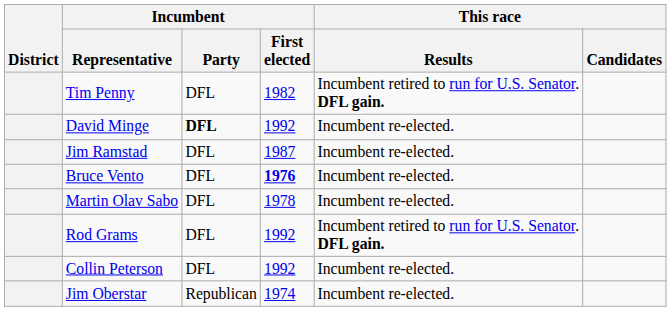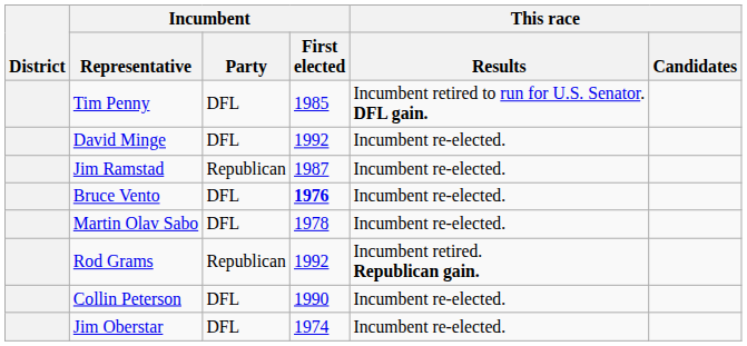 <table class=wikitable>
 <tr valign=bottom>
 <th rowspan=2>District</th>
 <th colspan=3>Incumbent</th>
 <th colspan=2>This race</th>
 </tr>
 <tr valign=bottom>
 <th>Representative</th>
 <th>Party</th>
 <th>First<br>elected</th>
 <th>Results</th>
 <th>Candidates</th>
 </tr>
 <tr>
 <th></th>
 <td><a href='#'>Tim Penny</a></td>
 <td>DFL</td>
-<td><a href='#'>1982</a></td>
+<td><a href='#'>1985</a></td>
 <td>Incumbent retired to <a href='#'>run for U.S. Senator</a>.<br><strong>DFL gain.</strong></td>
 <td nowrap></td>
 </tr>
 <tr>
 <th></th>
 <td><a href='#'>David Minge</a></td>
-<td><strong>DFL</strong></td>
+<td>DFL</td>
 <td><a href='#'>1992</a></td>
 <td>Incumbent re-elected.</td>
 <td nowrap></td>
 </tr>
 <tr>
 <th></th>
 <td><a href='#'>Jim Ramstad</a></td>
-<td>DFL</td>
+<td>Republican</td>
 <td><a href='#'>1987</a></td>
 <td>Incumbent re-elected.</td>
 <td nowrap></td>
 </tr>
 <tr>
 <th></th>
 <td><a href='#'>Bruce Vento</a></td>
 <td>DFL</td>
 <td><strong><a href='#'>1976</a></strong></td>
 <td>Incumbent re-elected.</td>
 <td nowrap></td>
 </tr>
 <tr>
 <th></th>
 <td><a href='#'>Martin Olav Sabo</a></td>
 <td>DFL</td>
 <td><a href='#'>1978</a></td>
 <td>Incumbent re-elected.</td>
 <td nowrap></td>
 </tr>
 <tr>
 <th></th>
 <td><a href='#'>Rod Grams</a></td>
-<td>DFL</td>
+<td>Republican</td>
 <td><a href='#'>1992</a></td>
-<td>Incumbent retired to <a href='#'>run for U.S. Senator</a>.<br><strong>DFL gain.</strong></td>
+<td>Incumbent retired.<br><strong>Republican gain.</strong></td>
 <td nowrap></td>
 </tr>
 <tr>
 <th></th>
 <td><a href='#'>Collin Peterson</a></td>
 <td>DFL</td>
-<td><a href='#'>1992</a></td>
+<td><a href='#'>1990</a></td>
 <td>Incumbent re-elected.</td>
 <td nowrap></td>
 </tr>
 <tr>
 <th></th>
 <td><a href='#'>Jim Oberstar</a></td>
-<td>Republican</td>
+<td>DFL</td>
 <td><a href='#'>1974</a></td>
 <td>Incumbent re-elected.</td>
 <td nowrap></td>
 </tr>
 </table>
